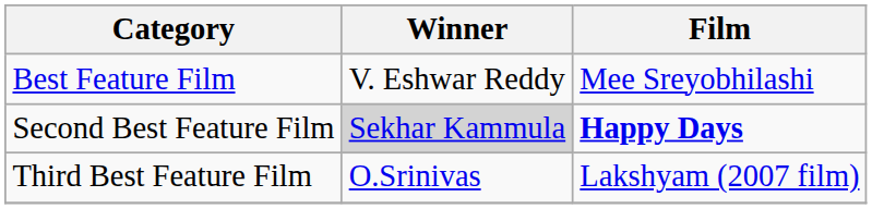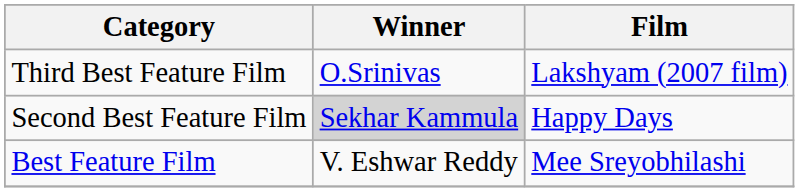 <table class="wikitable">
 <tr>
 <th>Category</th>
 <th>Winner</th>
 <th>Film</th>
 </tr>
 <tr>
+<td>Third Best Feature Film</td>
+<td><a href='#'>O.Srinivas</a></td>
+<td><a href='#'>Lakshyam (2007 film)</a></td>
+</tr>
+<tr>
+<td>Second Best Feature Film</td>
+<td style="background: lightgrey;"><a href='#'>Sekhar Kammula</a></td>
+<td><a href='#'>Happy Days</a></td>
+</tr>
+<tr>
 <td><a href='#'>Best Feature Film</a></td>
 <td>V. Eshwar Reddy</td>
 <td><a href='#'>Mee Sreyobhilashi</a></td>
 </tr>
 <tr>
-<td>Second Best Feature Film</td>
-<td style="background: lightgrey;"><a href='#'>Sekhar Kammula</a></td>
-<td><strong><a href='#'>Happy Days</a></strong></td>
-</tr>
-<tr>
-<td>Third Best Feature Film</td>
-<td><a href='#'>O.Srinivas</a></td>
-<td><a href='#'>Lakshyam (2007 film)</a></td>
-</tr>
-<tr>
 </tr>
 </table>
